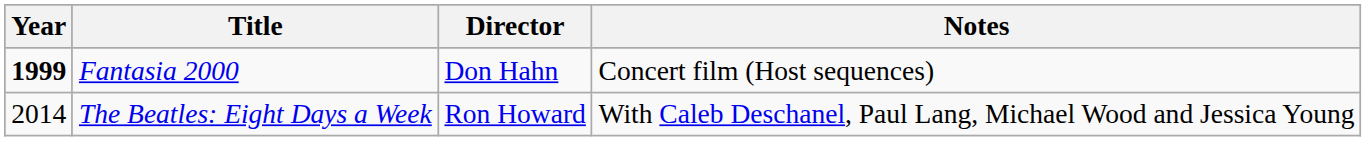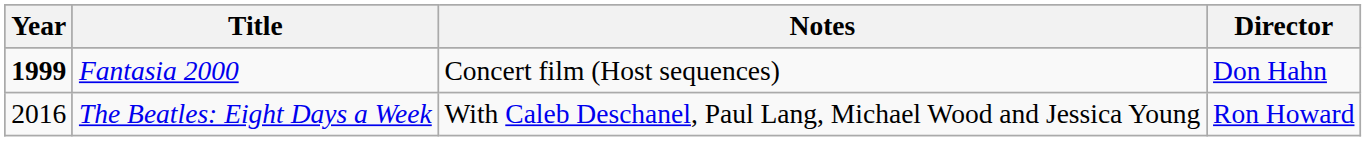 <table class="wikitable">
 <tr>
 <th>Year</th>
 <th>Title</th>
+<th>Notes</th>
 <th>Director</th>
-<th>Notes</th>
 </tr>
 <tr>
 <td><strong>1999</strong></td>
 <td><em><a href='#'>Fantasia 2000</a></em></td>
+<td>Concert film (Host sequences)</td>
 <td><a href='#'>Don Hahn</a></td>
-<td>Concert film (Host sequences)</td>
 </tr>
 <tr>
-<td>2014</td>
+<td>2016</td>
 <td><em><a href='#'>The Beatles: Eight Days a Week</a></em></td>
+<td>With <a href='#'>Caleb Deschanel</a>, Paul Lang, Michael Wood and Jessica Young</td>
 <td><a href='#'>Ron Howard</a></td>
-<td>With <a href='#'>Caleb Deschanel</a>, Paul Lang, Michael Wood and Jessica Young</td>
 </tr>
 </table>
